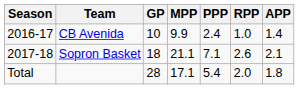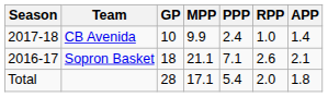 <table class="wikitable">
 <tr>
 <th>Season</th>
 <th>Team</th>
 <th>GP</th>
 <th>MPP</th>
 <th>PPP</th>
 <th>RPP</th>
 <th>APP</th>
 </tr>
 <tr>
-<td>2016-17</td>
+<td>2017-18</td>
 <td> <a href='#'>CB Avenida</a></td>
 <td>10</td>
 <td>9.9</td>
 <td>2.4</td>
 <td>1.0</td>
 <td>1.4</td>
 </tr>
 <tr>
-<td>2017-18</td>
+<td>2016-17</td>
 <td> <a href='#'>Sopron Basket</a></td>
 <td>18</td>
 <td>21.1</td>
 <td>7.1</td>
 <td>2.6</td>
 <td>2.1</td>
 </tr>
 <tr>
 <td>Total</td>
 <td></td>
 <td>28</td>
 <td>17.1</td>
 <td>5.4</td>
 <td>2.0</td>
 <td>1.8</td>
 </tr>
 </table>
